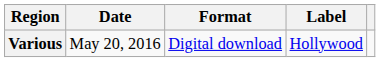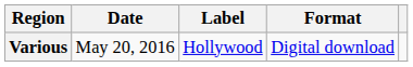 <table class="wikitable">
 <tr>
 <th>Region</th>
 <th>Date</th>
+<th>Label</th>
 <th>Format</th>
-<th>Label</th>
 <th></th>
 </tr>
 <tr>
 <th scope="row">Various</th>
 <td>May 20, 2016</td>
+<td><a href='#'>Hollywood</a></td>
 <td><a href='#'>Digital download</a></td>
-<td><a href='#'>Hollywood</a></td>
 <td></td>
 </tr>
 </table>
